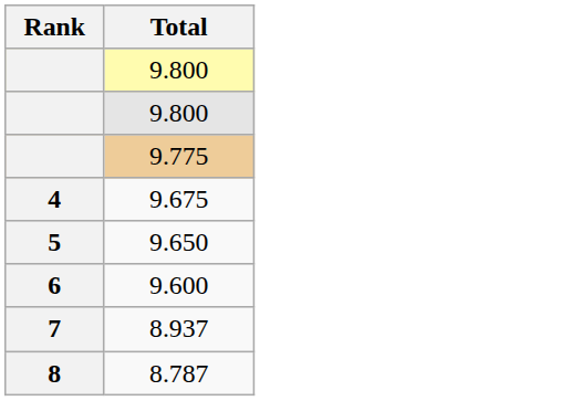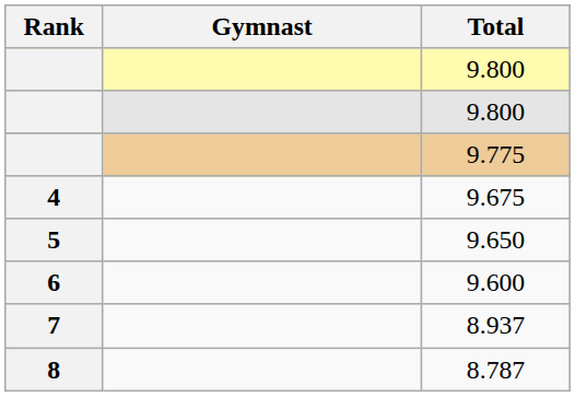 <table class="wikitable sortable" style="text-align:center; font-size:95%">
 <tr>
 <th scope="col" style="width:50px;">Rank</th>
+<th scope="col" style="width:180px;">Gymnast</th>
 <th scope="col" style="width:80px;">Total</th>
 </tr>
 <tr style="background:#fffcaf;">
 <th scope="row" style="text-align:center"></th>
+<td style="text-align:left;"></td>
 <td>9.800</td>
 </tr>
 <tr style="background:#e5e5e5;">
 <th scope="row" style="text-align:center"></th>
+<td style="text-align:left;"></td>
 <td>9.800</td>
 </tr>
 <tr style="background:#ec9;">
 <th scope="row" style="text-align:center"></th>
+<td style="text-align:left;"></td>
 <td>9.775</td>
 </tr>
 <tr>
 <th scope="row" style="text-align:center">4</th>
+<td style="text-align:left;"></td>
 <td>9.675</td>
 </tr>
 <tr>
 <th scope="row" style="text-align:center">5</th>
+<td style="text-align:left;"></td>
 <td>9.650</td>
 </tr>
 <tr>
 <th scope="row" style="text-align:center">6</th>
+<td style="text-align:left;"></td>
 <td>9.600</td>
 </tr>
 <tr>
 <th scope="row" style="text-align:center">7</th>
+<td style="text-align:left;"></td>
 <td>8.937</td>
 </tr>
 <tr>
 <th scope="row" style="text-align:center">8</th>
+<td style="text-align:left;"></td>
 <td>8.787</td>
 </tr>
 </table>
